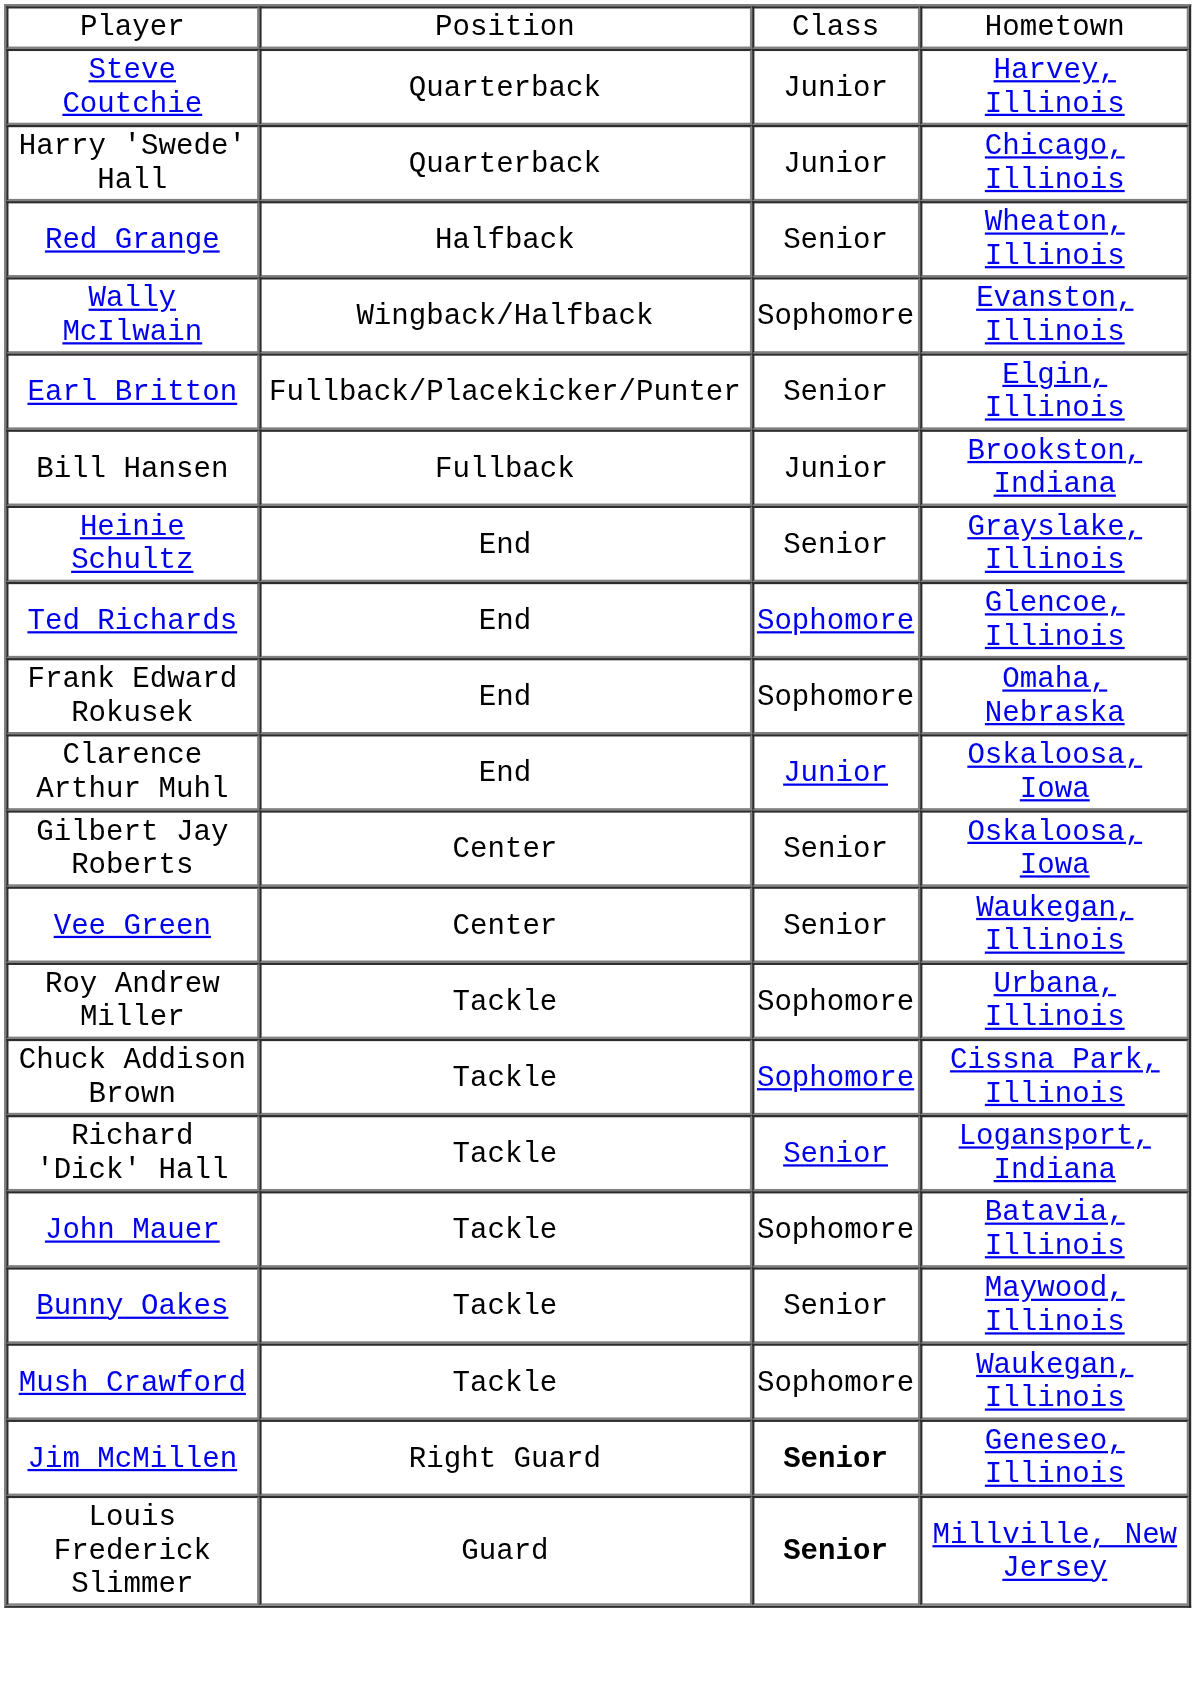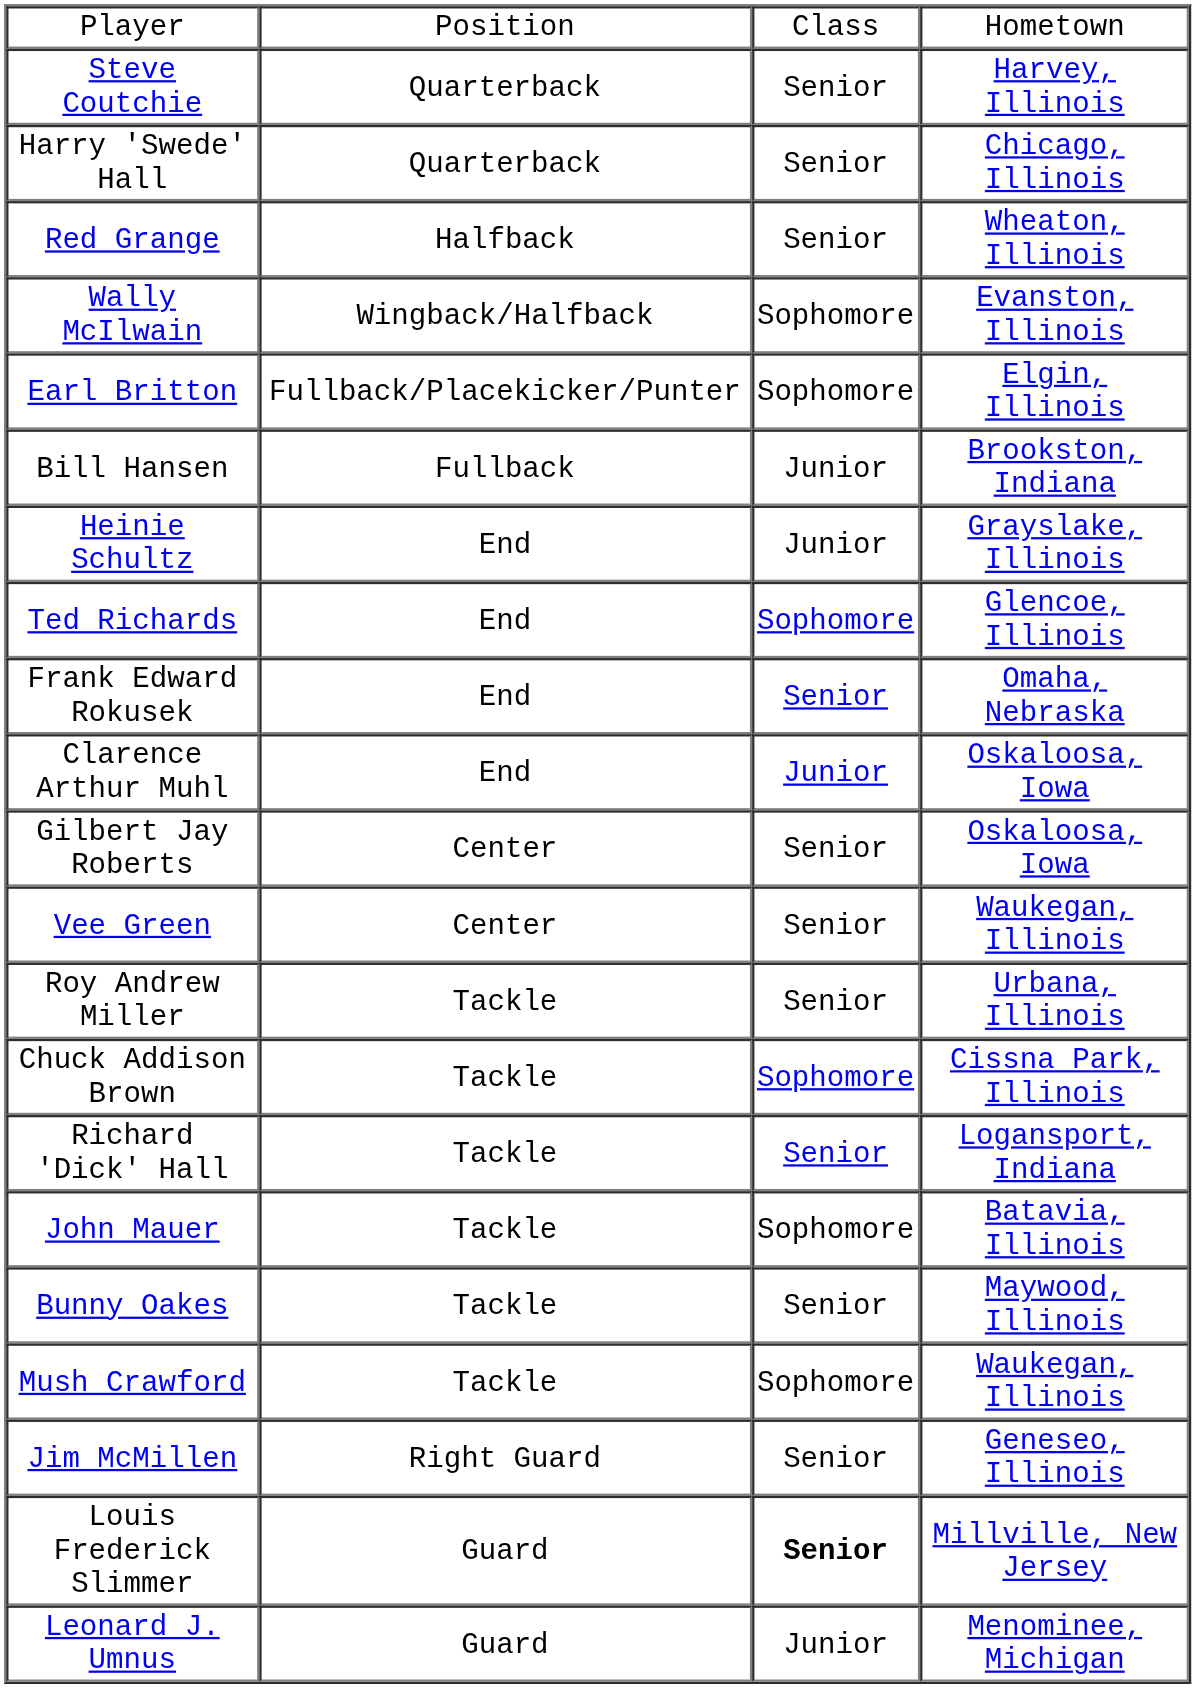 <table cellpadding="1" border="1" cellspacing="0" width="60%" style="text-align:center;">
 <tr style=>
 <td>Player</td>
 <td>Position</td>
 <td>Class</td>
 <td>Hometown</td>
 </tr>
 <tr align="center" bgcolor="">
 <td><a href='#'>Steve Coutchie</a></td>
 <td>Quarterback</td>
-<td>Junior</td>
+<td>Senior</td>
 <td><a href='#'>Harvey, Illinois</a></td>
 </tr>
 <tr align="center" bgcolor="">
 <td>Harry 'Swede' Hall</td>
 <td>Quarterback</td>
-<td>Junior</td>
+<td>Senior</td>
 <td><a href='#'>Chicago, Illinois</a></td>
 </tr>
 <tr align="center" bgcolor="">
 <td width="275"><a href='#'>Red Grange</a></td>
 <td width="240">Halfback</td>
 <td width="75">Senior</td>
 <td width="250"><a href='#'>Wheaton, Illinois</a></td>
 </tr>
 <tr align="center" bgcolor="">
 <td><a href='#'>Wally McIlwain</a></td>
 <td>Wingback/Halfback</td>
 <td>Sophomore</td>
 <td><a href='#'>Evanston, Illinois</a></td>
 </tr>
 <tr align="center" bgcolor="">
 <td><a href='#'>Earl Britton</a></td>
 <td>Fullback/Placekicker/Punter</td>
-<td>Senior</td>
+<td>Sophomore</td>
 <td><a href='#'>Elgin, Illinois</a></td>
 </tr>
 <tr align="center" bgcolor="">
 <td>Bill Hansen</td>
 <td>Fullback</td>
 <td>Junior</td>
 <td><a href='#'>Brookston, Indiana</a></td>
 </tr>
 <tr align="center" bgcolor="">
 <td><a href='#'>Heinie Schultz</a></td>
 <td>End</td>
-<td>Senior</td>
+<td>Junior</td>
 <td><a href='#'>Grayslake, Illinois</a></td>
 </tr>
 <tr align="center" bgcolor="">
 <td><a href='#'>Ted Richards</a></td>
 <td>End</td>
 <td><a href='#'>Sophomore</a></td>
 <td><a href='#'>Glencoe, Illinois</a></td>
 </tr>
 <tr align="center" bgcolor="">
 <td>Frank Edward Rokusek</td>
 <td>End</td>
-<td>Sophomore</td>
+<td><a href='#'>Senior</a></td>
 <td><a href='#'>Omaha, Nebraska</a></td>
 </tr>
 <tr align="center" bgcolor="">
 <td>Clarence Arthur Muhl</td>
 <td>End</td>
 <td><a href='#'>Junior</a></td>
 <td><a href='#'>Oskaloosa, Iowa</a></td>
 </tr>
 <tr align="center" bgcolor="">
 <td>Gilbert Jay Roberts</td>
 <td>Center</td>
 <td>Senior</td>
 <td><a href='#'>Oskaloosa, Iowa</a></td>
 </tr>
 <tr align="center" bgcolor="">
 <td><a href='#'>Vee Green</a></td>
 <td>Center</td>
 <td>Senior</td>
 <td><a href='#'>Waukegan, Illinois</a></td>
 </tr>
 <tr align="center" bgcolor="">
 <td>Roy Andrew Miller</td>
 <td>Tackle</td>
-<td>Sophomore</td>
+<td>Senior</td>
 <td><a href='#'>Urbana, Illinois</a></td>
 </tr>
 <tr align="center" bgcolor="">
 <td>Chuck Addison Brown</td>
 <td>Tackle</td>
 <td><a href='#'>Sophomore</a></td>
 <td><a href='#'>Cissna Park, Illinois</a></td>
 </tr>
 <tr align="center" bgcolor="">
 <td>Richard 'Dick' Hall</td>
 <td>Tackle</td>
 <td><a href='#'>Senior</a></td>
 <td><a href='#'>Logansport, Indiana</a></td>
 </tr>
 <tr align="center" bgcolor="">
 <td><a href='#'>John Mauer</a></td>
 <td>Tackle</td>
 <td>Sophomore</td>
 <td><a href='#'>Batavia, Illinois</a></td>
 </tr>
 <tr align="center" bgcolor="">
 <td><a href='#'>Bunny Oakes</a></td>
 <td>Tackle</td>
 <td>Senior</td>
 <td><a href='#'>Maywood, Illinois</a></td>
 </tr>
 <tr align="center" bgcolor="">
 <td><a href='#'>Mush Crawford</a></td>
 <td>Tackle</td>
 <td>Sophomore</td>
 <td><a href='#'>Waukegan, Illinois</a></td>
 </tr>
 <tr align="center" bgcolor="">
 <td><a href='#'>Jim McMillen</a></td>
 <td>Right Guard</td>
-<td><strong>Senior</strong></td>
+<td>Senior</td>
 <td><a href='#'>Geneseo, Illinois</a></td>
 </tr>
 <tr align="center" bgcolor="">
 <td>Louis Frederick Slimmer</td>
 <td>Guard</td>
 <td><strong>Senior</strong></td>
 <td><a href='#'>Millville, New Jersey</a></td>
 </tr>
 <tr align="center" bgcolor="">
+<td><a href='#'>Leonard J. Umnus</a></td>
+<td>Guard</td>
+<td>Junior</td>
+<td><a href='#'>Menominee, Michigan</a></td>
+</tr>
+<tr align="center" bgcolor="">
 </tr>
 </table>
